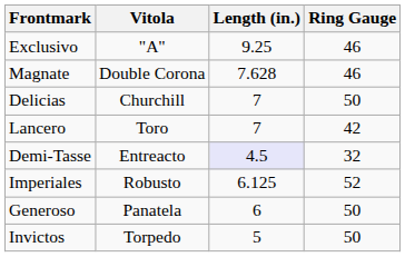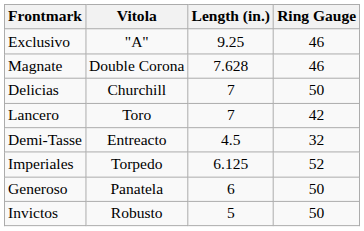 <table class="wikitable">
 <tr>
 <th>Frontmark</th>
 <th>Vitola</th>
 <th>Length (in.)</th>
 <th>Ring Gauge</th>
 </tr>
 <tr>
 <td>Exclusivo</td>
 <td align="center">"A"</td>
 <td align="center">9.25</td>
 <td align="center">46</td>
 </tr>
 <tr>
 <td>Magnate</td>
 <td align="center">Double Corona</td>
 <td align="center">7.628</td>
 <td align="center">46</td>
 </tr>
 <tr>
 <td>Delicias</td>
 <td align="center">Churchill</td>
 <td align="center">7</td>
 <td align="center">50</td>
 </tr>
 <tr>
 <td>Lancero</td>
 <td align="center">Toro</td>
 <td align="center">7</td>
 <td align="center">42</td>
 </tr>
 <tr>
 <td>Demi-Tasse</td>
 <td align="center">Entreacto</td>
-<td align="center" style="background: lavender;">4.5</td>
+<td align="center">4.5</td>
 <td align="center">32</td>
 </tr>
 <tr>
 <td>Imperiales</td>
-<td align="center">Robusto</td>
+<td align="center">Torpedo</td>
 <td align="center">6.125</td>
 <td align="center">52</td>
 </tr>
 <tr>
 <td>Generoso</td>
 <td align="center">Panatela</td>
 <td align="center">6</td>
 <td align="center">50</td>
 </tr>
 <tr>
 <td>Invictos</td>
-<td align="center">Torpedo</td>
+<td align="center">Robusto</td>
 <td align="center">5</td>
 <td align="center">50</td>
 </tr>
 </table>
